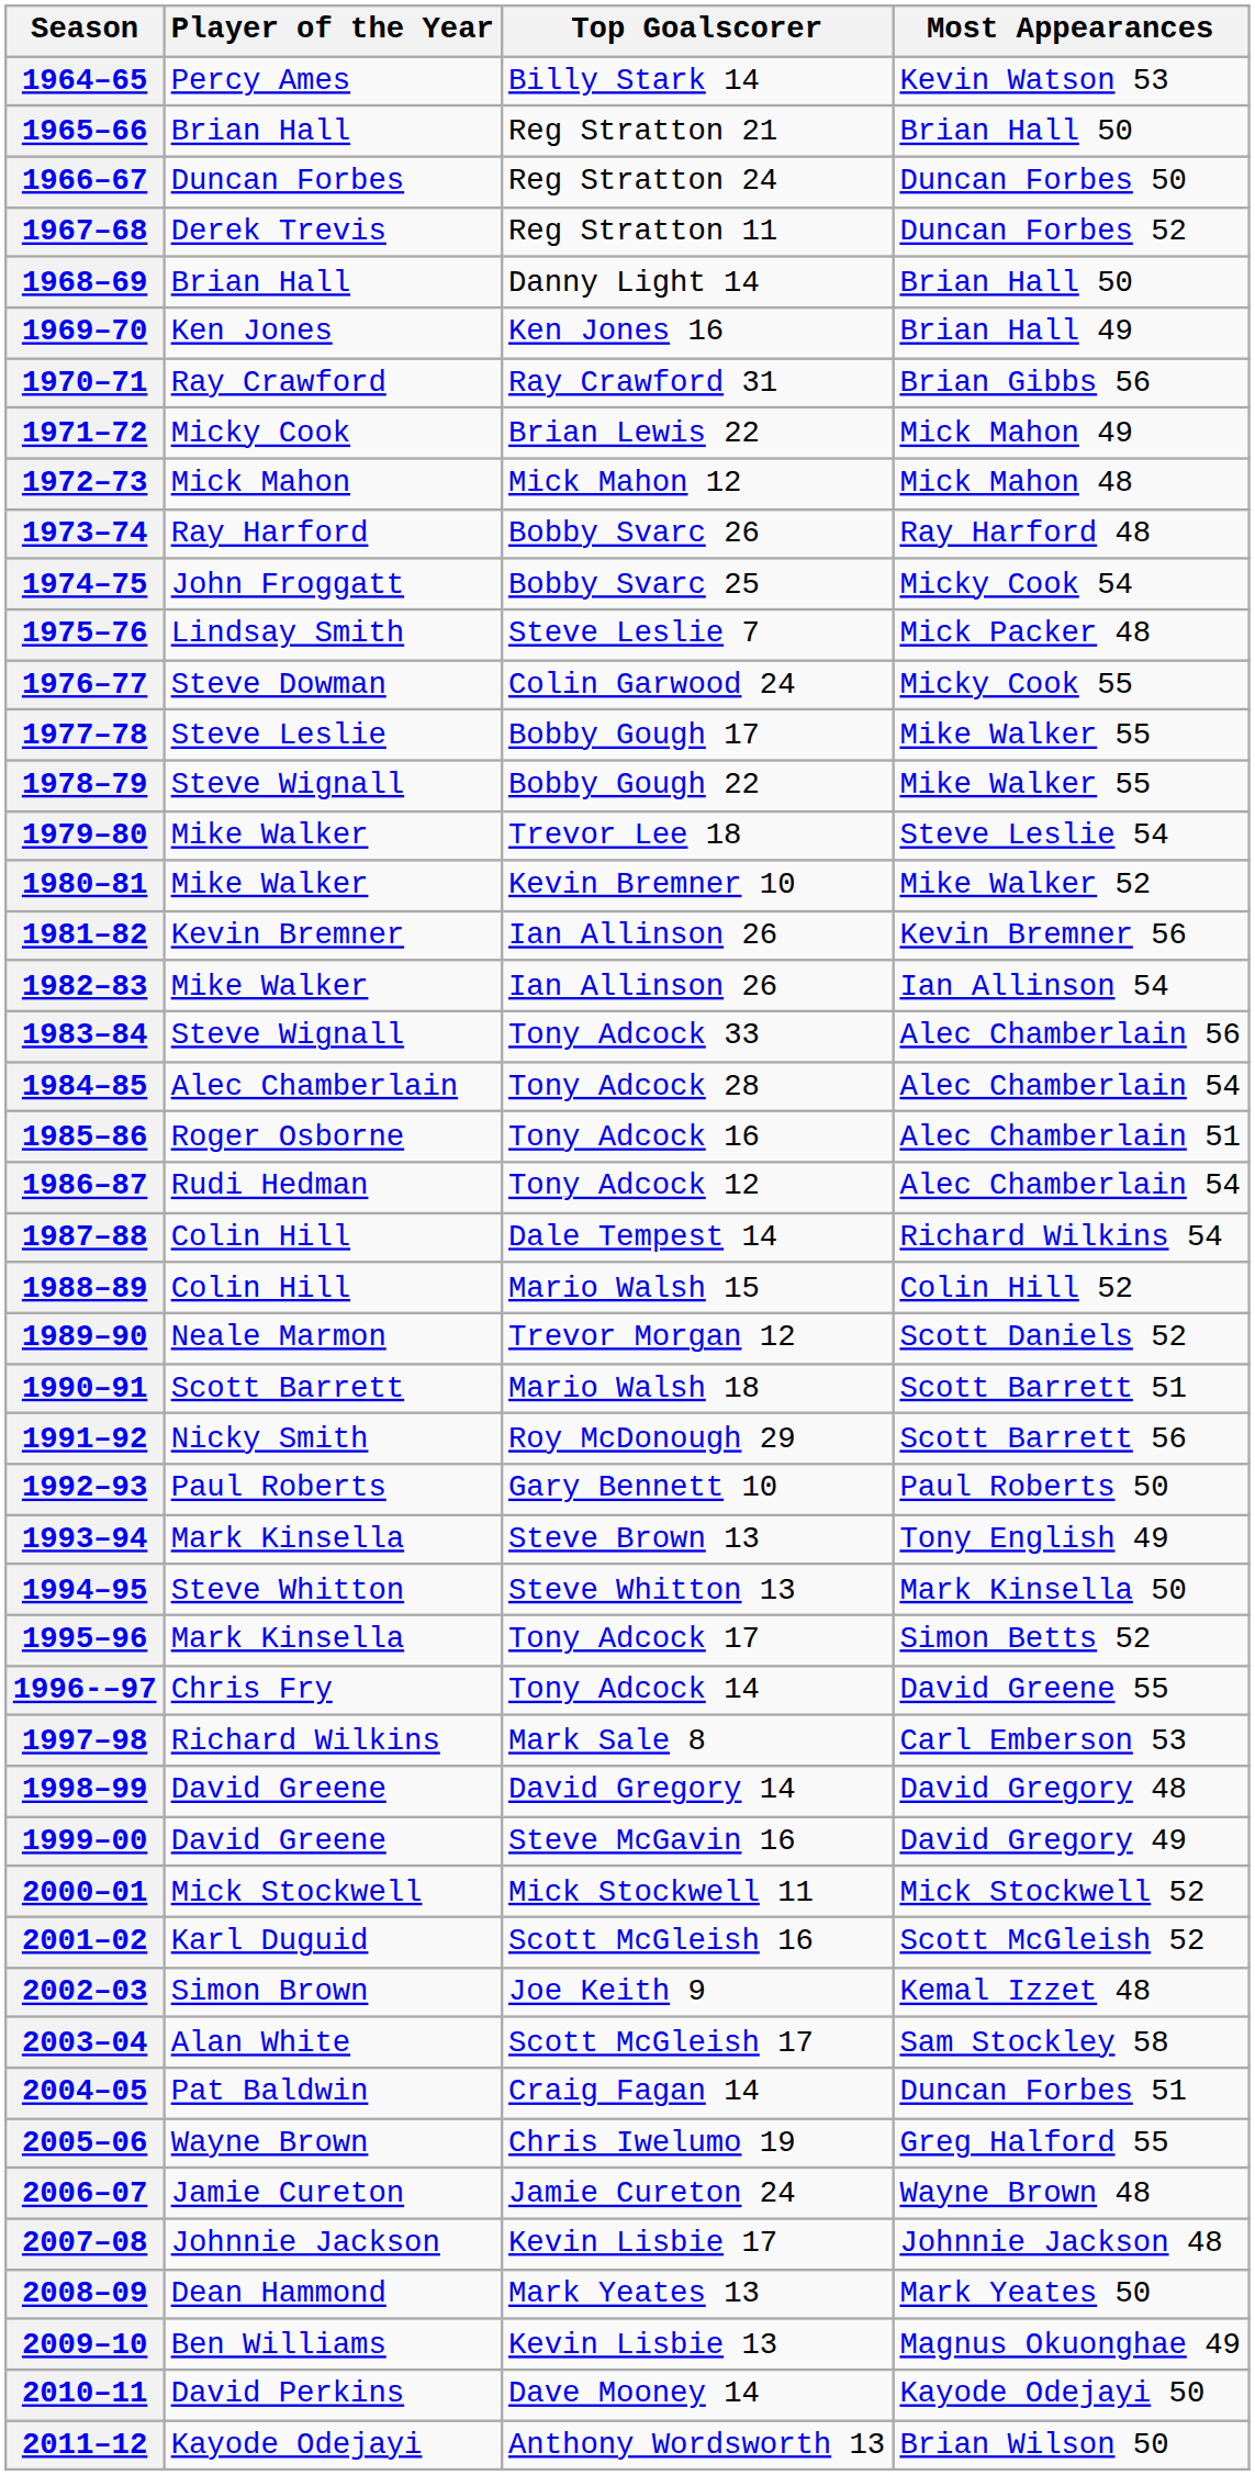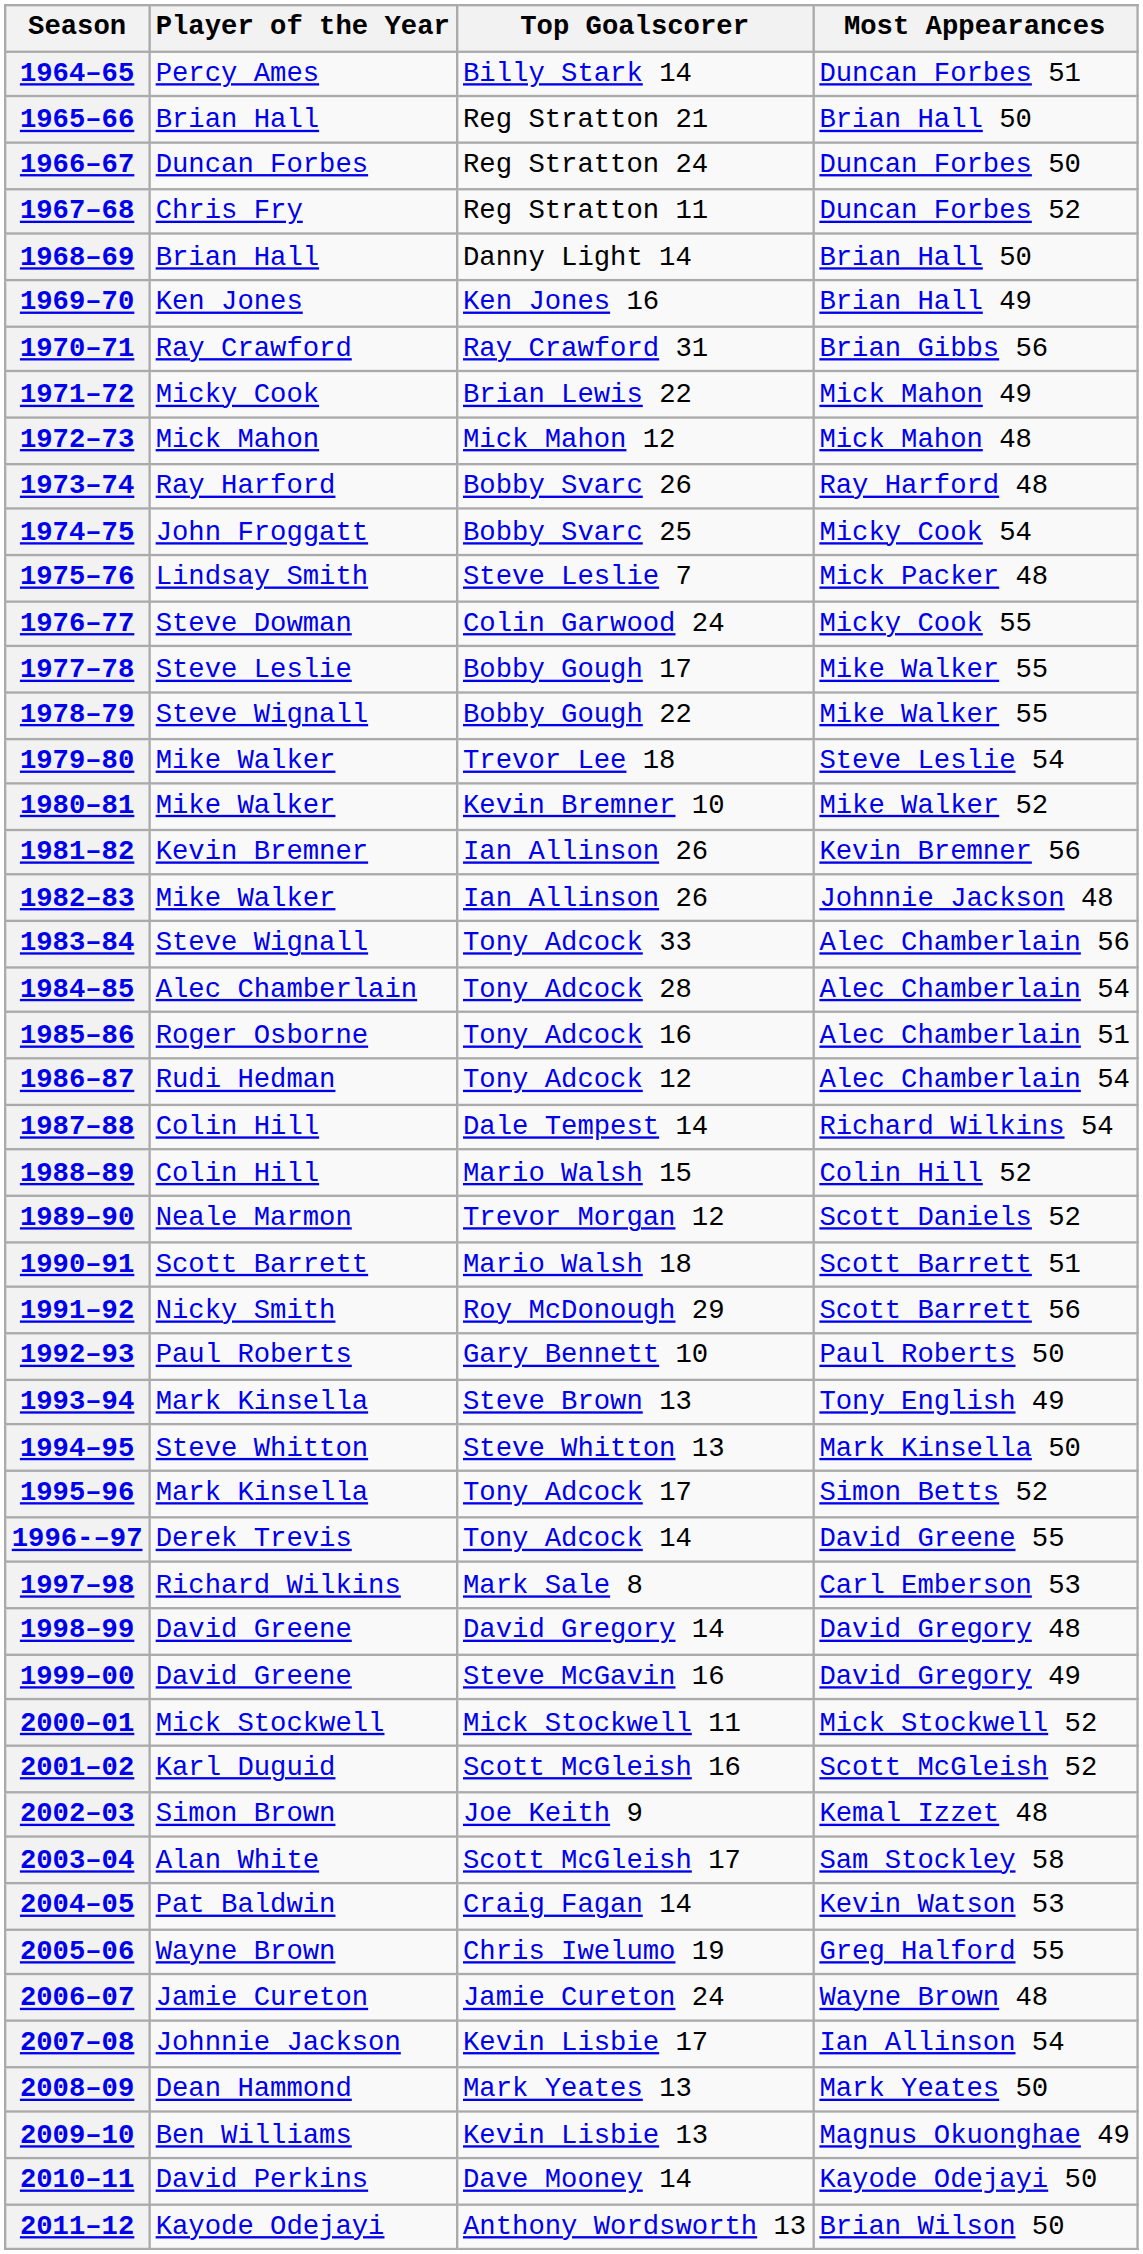 <table class="wikitable" style="font-size: 90%">
 <tr>
 <th>Season</th>
 <th>Player of the Year</th>
 <th>Top Goalscorer</th>
 <th>Most Appearances</th>
 </tr>
 <tr>
 <th><a href='#'>1964–65</a></th>
 <td> <a href='#'>Percy Ames</a></td>
 <td> <a href='#'>Billy Stark</a> 14</td>
-<td> <a href='#'>Kevin Watson</a> 53</td>
+<td> <a href='#'>Duncan Forbes</a> 51</td>
 </tr>
 <tr>
 <th><a href='#'>1965–66</a></th>
 <td> <a href='#'>Brian Hall</a></td>
 <td> Reg Stratton 21</td>
 <td> <a href='#'>Brian Hall</a> 50</td>
 </tr>
 <tr>
 <th><a href='#'>1966–67</a></th>
 <td> <a href='#'>Duncan Forbes</a></td>
 <td> Reg Stratton 24</td>
 <td> <a href='#'>Duncan Forbes</a> 50</td>
 </tr>
 <tr>
 <th><a href='#'>1967–68</a></th>
-<td> <a href='#'>Derek Trevis</a></td>
+<td> <a href='#'>Chris Fry</a></td>
 <td> Reg Stratton 11</td>
 <td> <a href='#'>Duncan Forbes</a> 52</td>
 </tr>
 <tr>
 <th><a href='#'>1968–69</a></th>
 <td> <a href='#'>Brian Hall</a></td>
 <td> Danny Light 14</td>
 <td> <a href='#'>Brian Hall</a> 50</td>
 </tr>
 <tr>
 <th><a href='#'>1969–70</a></th>
 <td> <a href='#'>Ken Jones</a></td>
 <td> <a href='#'>Ken Jones</a> 16</td>
 <td> <a href='#'>Brian Hall</a> 49</td>
 </tr>
 <tr>
 <th><a href='#'>1970–71</a></th>
 <td> <a href='#'>Ray Crawford</a></td>
 <td> <a href='#'>Ray Crawford</a> 31</td>
 <td> <a href='#'>Brian Gibbs</a> 56</td>
 </tr>
 <tr>
 <th><a href='#'>1971–72</a></th>
 <td> <a href='#'>Micky Cook</a></td>
 <td> <a href='#'>Brian Lewis</a> 22</td>
 <td> <a href='#'>Mick Mahon</a> 49</td>
 </tr>
 <tr>
 <th><a href='#'>1972–73</a></th>
 <td> <a href='#'>Mick Mahon</a></td>
 <td> <a href='#'>Mick Mahon</a> 12</td>
 <td> <a href='#'>Mick Mahon</a> 48</td>
 </tr>
 <tr>
 <th><a href='#'>1973–74</a></th>
 <td> <a href='#'>Ray Harford</a></td>
 <td> <a href='#'>Bobby Svarc</a> 26</td>
 <td> <a href='#'>Ray Harford</a> 48</td>
 </tr>
 <tr>
 <th><a href='#'>1974–75</a></th>
 <td> <a href='#'>John Froggatt</a></td>
 <td> <a href='#'>Bobby Svarc</a> 25</td>
 <td> <a href='#'>Micky Cook</a> 54</td>
 </tr>
 <tr>
 <th><a href='#'>1975–76</a></th>
 <td> <a href='#'>Lindsay Smith</a></td>
 <td> <a href='#'>Steve Leslie</a> 7</td>
 <td> <a href='#'>Mick Packer</a> 48</td>
 </tr>
 <tr>
 <th><a href='#'>1976–77</a></th>
 <td> <a href='#'>Steve Dowman</a></td>
 <td> <a href='#'>Colin Garwood</a> 24</td>
 <td> <a href='#'>Micky Cook</a> 55</td>
 </tr>
 <tr>
 <th><a href='#'>1977–78</a></th>
 <td> <a href='#'>Steve Leslie</a></td>
 <td> <a href='#'>Bobby Gough</a> 17</td>
 <td> <a href='#'>Mike Walker</a> 55</td>
 </tr>
 <tr>
 <th><a href='#'>1978–79</a></th>
 <td> <a href='#'>Steve Wignall</a></td>
 <td> <a href='#'>Bobby Gough</a> 22</td>
 <td> <a href='#'>Mike Walker</a> 55</td>
 </tr>
 <tr>
 <th><a href='#'>1979–80</a></th>
 <td> <a href='#'>Mike Walker</a></td>
 <td> <a href='#'>Trevor Lee</a> 18</td>
 <td> <a href='#'>Steve Leslie</a> 54</td>
 </tr>
 <tr>
 <th><a href='#'>1980–81</a></th>
 <td> <a href='#'>Mike Walker</a></td>
 <td> <a href='#'>Kevin Bremner</a> 10</td>
 <td> <a href='#'>Mike Walker</a> 52</td>
 </tr>
 <tr>
 <th><a href='#'>1981–82</a></th>
 <td> <a href='#'>Kevin Bremner</a></td>
 <td> <a href='#'>Ian Allinson</a> 26</td>
 <td> <a href='#'>Kevin Bremner</a> 56</td>
 </tr>
 <tr>
 <th><a href='#'>1982–83</a></th>
 <td> <a href='#'>Mike Walker</a></td>
 <td> <a href='#'>Ian Allinson</a> 26</td>
-<td> <a href='#'>Ian Allinson</a> 54</td>
+<td> <a href='#'>Johnnie Jackson</a> 48</td>
 </tr>
 <tr>
 <th><a href='#'>1983–84</a></th>
 <td> <a href='#'>Steve Wignall</a></td>
 <td> <a href='#'>Tony Adcock</a> 33</td>
 <td> <a href='#'>Alec Chamberlain</a> 56</td>
 </tr>
 <tr>
 <th><a href='#'>1984–85</a></th>
 <td> <a href='#'>Alec Chamberlain</a></td>
 <td> <a href='#'>Tony Adcock</a> 28</td>
 <td> <a href='#'>Alec Chamberlain</a> 54</td>
 </tr>
 <tr>
 <th><a href='#'>1985–86</a></th>
 <td> <a href='#'>Roger Osborne</a></td>
 <td> <a href='#'>Tony Adcock</a> 16</td>
 <td> <a href='#'>Alec Chamberlain</a> 51</td>
 </tr>
 <tr>
 <th><a href='#'>1986–87</a></th>
 <td> <a href='#'>Rudi Hedman</a></td>
 <td> <a href='#'>Tony Adcock</a> 12</td>
 <td> <a href='#'>Alec Chamberlain</a> 54</td>
 </tr>
 <tr>
 <th><a href='#'>1987–88</a></th>
 <td> <a href='#'>Colin Hill</a></td>
 <td> <a href='#'>Dale Tempest</a> 14</td>
 <td> <a href='#'>Richard Wilkins</a> 54</td>
 </tr>
 <tr>
 <th><a href='#'>1988–89</a></th>
 <td> <a href='#'>Colin Hill</a></td>
 <td> <a href='#'>Mario Walsh</a> 15</td>
 <td> <a href='#'>Colin Hill</a> 52</td>
 </tr>
 <tr>
 <th><a href='#'>1989–90</a></th>
 <td> <a href='#'>Neale Marmon</a></td>
 <td> <a href='#'>Trevor Morgan</a> 12</td>
 <td> <a href='#'>Scott Daniels</a> 52</td>
 </tr>
 <tr>
 <th><a href='#'>1990–91</a></th>
 <td> <a href='#'>Scott Barrett</a></td>
 <td> <a href='#'>Mario Walsh</a> 18</td>
 <td> <a href='#'>Scott Barrett</a> 51</td>
 </tr>
 <tr>
 <th><a href='#'>1991–92</a></th>
 <td> <a href='#'>Nicky Smith</a></td>
 <td> <a href='#'>Roy McDonough</a> 29</td>
 <td> <a href='#'>Scott Barrett</a> 56</td>
 </tr>
 <tr>
 <th><a href='#'>1992–93</a></th>
 <td> <a href='#'>Paul Roberts</a></td>
 <td> <a href='#'>Gary Bennett</a> 10</td>
 <td> <a href='#'>Paul Roberts</a> 50</td>
 </tr>
 <tr>
 <th><a href='#'>1993–94</a></th>
 <td> <a href='#'>Mark Kinsella</a></td>
 <td> <a href='#'>Steve Brown</a> 13</td>
 <td> <a href='#'>Tony English</a> 49</td>
 </tr>
 <tr>
 <th><a href='#'>1994–95</a></th>
 <td> <a href='#'>Steve Whitton</a></td>
 <td> <a href='#'>Steve Whitton</a> 13</td>
 <td> <a href='#'>Mark Kinsella</a> 50</td>
 </tr>
 <tr>
 <th><a href='#'>1995–96</a></th>
 <td> <a href='#'>Mark Kinsella</a></td>
 <td> <a href='#'>Tony Adcock</a> 17</td>
 <td> <a href='#'>Simon Betts</a> 52</td>
 </tr>
 <tr>
 <th><a href='#'>1996-–97</a></th>
-<td> <a href='#'>Chris Fry</a></td>
+<td> <a href='#'>Derek Trevis</a></td>
 <td> <a href='#'>Tony Adcock</a> 14</td>
 <td> <a href='#'>David Greene</a> 55</td>
 </tr>
 <tr>
 <th><a href='#'>1997–98</a></th>
 <td> <a href='#'>Richard Wilkins</a></td>
 <td> <a href='#'>Mark Sale</a> 8</td>
 <td> <a href='#'>Carl Emberson</a> 53</td>
 </tr>
 <tr>
 <th><a href='#'>1998–99</a></th>
 <td> <a href='#'>David Greene</a></td>
 <td> <a href='#'>David Gregory</a> 14</td>
 <td> <a href='#'>David Gregory</a> 48</td>
 </tr>
 <tr>
 <th><a href='#'>1999–00</a></th>
 <td> <a href='#'>David Greene</a></td>
 <td> <a href='#'>Steve McGavin</a> 16</td>
 <td> <a href='#'>David Gregory</a> 49</td>
 </tr>
 <tr>
 <th><a href='#'>2000–01</a></th>
 <td> <a href='#'>Mick Stockwell</a></td>
 <td> <a href='#'>Mick Stockwell</a> 11</td>
 <td> <a href='#'>Mick Stockwell</a> 52</td>
 </tr>
 <tr>
 <th><a href='#'>2001–02</a></th>
 <td> <a href='#'>Karl Duguid</a></td>
 <td> <a href='#'>Scott McGleish</a> 16</td>
 <td> <a href='#'>Scott McGleish</a> 52</td>
 </tr>
 <tr>
 <th><a href='#'>2002–03</a></th>
 <td> <a href='#'>Simon Brown</a></td>
 <td> <a href='#'>Joe Keith</a> 9</td>
 <td> <a href='#'>Kemal Izzet</a> 48</td>
 </tr>
 <tr>
 <th><a href='#'>2003–04</a></th>
 <td> <a href='#'>Alan White</a></td>
 <td> <a href='#'>Scott McGleish</a> 17</td>
 <td> <a href='#'>Sam Stockley</a> 58</td>
 </tr>
 <tr>
 <th><a href='#'>2004–05</a></th>
 <td> <a href='#'>Pat Baldwin</a></td>
 <td> <a href='#'>Craig Fagan</a> 14</td>
-<td> <a href='#'>Duncan Forbes</a> 51</td>
+<td> <a href='#'>Kevin Watson</a> 53</td>
 </tr>
 <tr>
 <th><a href='#'>2005–06</a></th>
 <td> <a href='#'>Wayne Brown</a></td>
 <td> <a href='#'>Chris Iwelumo</a> 19</td>
 <td> <a href='#'>Greg Halford</a> 55</td>
 </tr>
 <tr>
 <th><a href='#'>2006–07</a></th>
 <td> <a href='#'>Jamie Cureton</a></td>
 <td> <a href='#'>Jamie Cureton</a> 24</td>
 <td> <a href='#'>Wayne Brown</a> 48</td>
 </tr>
 <tr>
 <th><a href='#'>2007–08</a></th>
 <td> <a href='#'>Johnnie Jackson</a></td>
 <td> <a href='#'>Kevin Lisbie</a> 17</td>
-<td> <a href='#'>Johnnie Jackson</a> 48</td>
+<td> <a href='#'>Ian Allinson</a> 54</td>
 </tr>
 <tr>
 <th><a href='#'>2008–09</a></th>
 <td> <a href='#'>Dean Hammond</a></td>
 <td> <a href='#'>Mark Yeates</a> 13</td>
 <td> <a href='#'>Mark Yeates</a> 50</td>
 </tr>
 <tr>
 <th><a href='#'>2009–10</a></th>
 <td> <a href='#'>Ben Williams</a></td>
 <td> <a href='#'>Kevin Lisbie</a> 13</td>
 <td> <a href='#'>Magnus Okuonghae</a> 49</td>
 </tr>
 <tr>
 <th><a href='#'>2010–11</a></th>
 <td> <a href='#'>David Perkins</a></td>
 <td> <a href='#'>Dave Mooney</a> 14</td>
 <td> <a href='#'>Kayode Odejayi</a> 50</td>
 </tr>
 <tr>
 <th><a href='#'>2011–12</a></th>
 <td> <a href='#'>Kayode Odejayi</a></td>
 <td> <a href='#'>Anthony Wordsworth</a> 13</td>
 <td> <a href='#'>Brian Wilson</a> 50</td>
 </tr>
 </table>
